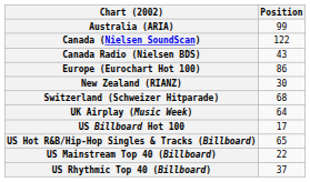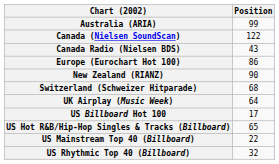 <table class="wikitable sortable plainrowheaders" style="text-align:center">
 <tr>
 <th scope="col">Chart (2002)</th>
 <th scope="col">Position</th>
 </tr>
 <tr>
 <th scope="row">Australia (ARIA)</th>
 <td>99</td>
 </tr>
 <tr>
 <th scope="row">Canada (<a href='#'>Nielsen SoundScan</a>)</th>
 <td>122</td>
 </tr>
 <tr>
 <th scope="row">Canada Radio (Nielsen BDS)</th>
 <td>43</td>
 </tr>
 <tr>
 <th scope="row">Europe (Eurochart Hot 100)</th>
 <td>86</td>
 </tr>
 <tr>
 <th scope="row">New Zealand (RIANZ)</th>
-<td>30</td>
+<td>90</td>
 </tr>
 <tr>
 <th scope="row">Switzerland (Schweizer Hitparade)</th>
 <td>68</td>
 </tr>
 <tr>
 <th scope="row">UK Airplay (<em>Music Week</em>)</th>
 <td>64</td>
 </tr>
 <tr>
 <th scope="row">US <em>Billboard</em> Hot 100</th>
 <td>17</td>
 </tr>
 <tr>
 <th scope="row">US Hot R&B/Hip-Hop Singles & Tracks (<em>Billboard</em>)</th>
 <td>65</td>
 </tr>
 <tr>
 <th scope="row">US Mainstream Top 40 (<em>Billboard</em>)</th>
 <td>22</td>
 </tr>
 <tr>
 <th scope="row">US Rhythmic Top 40 (<em>Billboard</em>)</th>
-<td>37</td>
+<td>32</td>
 </tr>
 </table>
